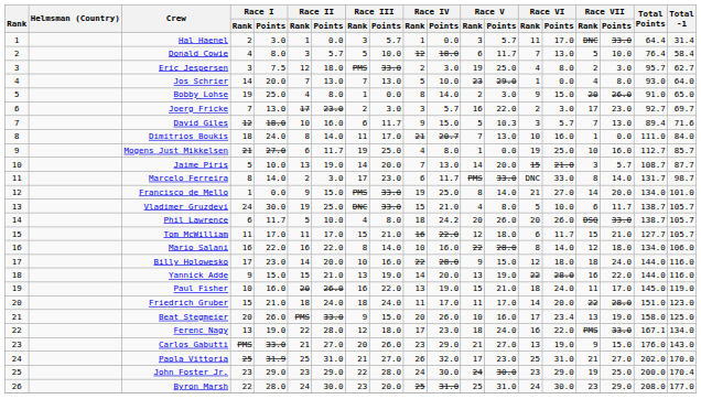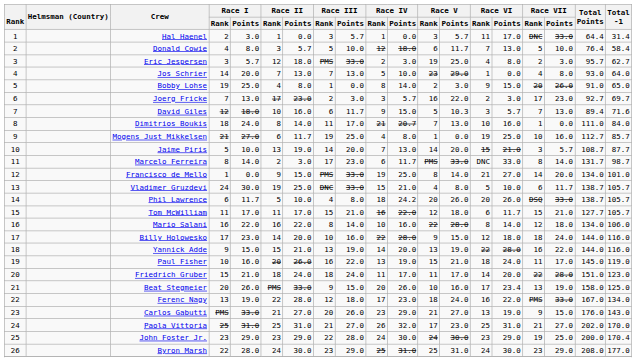 <table class="wikitable" style="text-align:right; font-size:90%">
 <tr>
 <th rowspan="2"><br>Rank</th>
 <th rowspan="2">Helmsman (Country)</th>
 <th rowspan="2">Crew</th>
 <th colspan="2">Race I</th>
 <th colspan="2">Race II</th>
 <th colspan="2">Race III</th>
 <th colspan="2">Race IV</th>
 <th colspan="2">Race V</th>
 <th colspan="2">Race VI</th>
 <th colspan="2">Race VII</th>
 <th rowspan="2">Total <br>Points <br> </th>
 <th rowspan="2">Total<br>-1<br> </th>
 </tr>
 <tr>
 <th>Rank</th>
 <th>Points</th>
 <th>Rank</th>
 <th>Points</th>
 <th>Rank</th>
 <th>Points</th>
 <th>Rank</th>
 <th>Points</th>
 <th>Rank</th>
 <th>Points</th>
 <th>Rank</th>
 <th>Points</th>
 <th>Rank</th>
 <th>Points</th>
 </tr>
 <tr style="vertical-align:top;">
 <td align=center>1</td>
 <td align=left></td>
 <td><a href='#'>Hal Haenel</a> </td>
 <td>2</td>
 <td>3.0</td>
 <td>1</td>
 <td>0.0</td>
 <td>3</td>
 <td>5.7</td>
 <td>1</td>
 <td>0.0</td>
 <td>3</td>
 <td>5.7</td>
 <td>11</td>
 <td>17.0</td>
 <td><s>DNC</s></td>
 <td><s>33.0</s></td>
 <td>64.4</td>
 <td>31.4</td>
 </tr>
 <tr>
 <td align=center>2</td>
 <td align=left></td>
 <td><a href='#'>Donald Cowie</a> </td>
 <td>4</td>
 <td>8.0</td>
 <td>3</td>
 <td>5.7</td>
 <td>5</td>
 <td>10.0</td>
 <td><s>12</s></td>
 <td><s>18.0</s></td>
 <td>6</td>
 <td>11.7</td>
 <td>7</td>
 <td>13.0</td>
 <td>5</td>
 <td>10.0</td>
 <td>76.4</td>
 <td>58.4</td>
 </tr>
 <tr>
 <td align=center>3</td>
 <td align=left></td>
 <td><a href='#'>Eric Jespersen</a> </td>
 <td>3</td>
-<td>7.5</td>
+<td>5.7</td>
 <td>12</td>
 <td>18.0</td>
 <td><s>PMS</s></td>
 <td><s>33.0</s></td>
 <td>2</td>
 <td>3.0</td>
 <td>19</td>
 <td>25.0</td>
 <td>4</td>
 <td>8.0</td>
 <td>2</td>
 <td>3.0</td>
 <td>95.7</td>
 <td>62.7</td>
 </tr>
 <tr>
 <td align=center>4</td>
 <td align=left></td>
 <td><a href='#'>Jos Schrier</a> </td>
 <td>14</td>
 <td>20.0</td>
 <td>7</td>
 <td>13.0</td>
 <td>7</td>
 <td>13.0</td>
 <td>5</td>
 <td>10.0</td>
 <td><s>23</s></td>
 <td><s>29.0</s></td>
 <td>1</td>
 <td>0.0</td>
 <td>4</td>
 <td>8.0</td>
 <td>93.0</td>
 <td>64.0</td>
 </tr>
 <tr>
 <td align=center>5</td>
 <td align=left></td>
 <td><a href='#'>Bobby Lohse</a> </td>
 <td>19</td>
 <td>25.0</td>
 <td>4</td>
 <td>8.0</td>
 <td>1</td>
 <td>0.0</td>
 <td>8</td>
 <td>14.0</td>
 <td>2</td>
 <td>3.0</td>
 <td>9</td>
 <td>15.0</td>
 <td><s>20</s></td>
 <td><s>26.0</s></td>
 <td>91.0</td>
 <td>65.0</td>
 </tr>
 <tr>
 <td align=center>6</td>
 <td align=left></td>
 <td><a href='#'>Joerg Fricke</a> </td>
 <td>7</td>
 <td>13.0</td>
 <td><s>17</s></td>
 <td><s>23.0</s></td>
 <td>2</td>
 <td>3.0</td>
 <td>3</td>
 <td>5.7</td>
 <td>16</td>
 <td>22.0</td>
 <td>2</td>
 <td>3.0</td>
 <td>17</td>
 <td>23.0</td>
 <td>92.7</td>
 <td>69.7</td>
 </tr>
 <tr>
 <td align=center>7</td>
 <td align=left></td>
 <td><a href='#'>David Giles</a> </td>
 <td><s>12</s></td>
 <td><s>18.0</s></td>
 <td>10</td>
 <td>16.0</td>
 <td>6</td>
 <td>11.7</td>
 <td>9</td>
 <td>15.0</td>
 <td>5</td>
 <td>10.3</td>
 <td>3</td>
 <td>5.7</td>
 <td>7</td>
 <td>13.0</td>
 <td>89.4</td>
 <td>71.6</td>
 </tr>
 <tr>
 <td align=center>8</td>
 <td align=left></td>
 <td><a href='#'>Dimitrios Boukis</a> </td>
 <td>18</td>
 <td>24.0</td>
 <td>8</td>
 <td>14.0</td>
 <td>11</td>
 <td>17.0</td>
 <td><s>21</s></td>
 <td><s>20.7</s></td>
 <td>7</td>
 <td>13.0</td>
 <td>10</td>
 <td>16.0</td>
 <td>1</td>
 <td>0.0</td>
 <td>111.0</td>
 <td>84.0</td>
 </tr>
 <tr>
 <td align=center>9</td>
 <td align=left></td>
 <td><a href='#'>Mogens Just Mikkelsen</a> </td>
 <td><s>21</s></td>
 <td><s>27.0</s></td>
 <td>6</td>
 <td>11.7</td>
 <td>19</td>
 <td>25.0</td>
 <td>4</td>
 <td>8.0</td>
 <td>1</td>
 <td>0.0</td>
 <td>19</td>
 <td>25.0</td>
 <td>10</td>
 <td>16.0</td>
 <td>112.7</td>
 <td>85.7</td>
 </tr>
 <tr>
 <td align=center>10</td>
 <td align=left></td>
 <td><a href='#'>Jaime Piris</a> </td>
 <td>5</td>
 <td>10.0</td>
 <td>13</td>
 <td>19.0</td>
 <td>14</td>
 <td>20.0</td>
 <td>7</td>
 <td>13.0</td>
 <td>14</td>
 <td>20.0</td>
 <td><s>15</s></td>
 <td><s>21.0</s></td>
 <td>3</td>
 <td>5.7</td>
 <td>108.7</td>
 <td>87.7</td>
 </tr>
 <tr>
 <td align=center>11</td>
 <td align=left></td>
 <td><a href='#'>Marcelo Ferreira</a> </td>
 <td>8</td>
 <td>14.0</td>
 <td>2</td>
 <td>3.0</td>
 <td>17</td>
 <td>23.0</td>
 <td>6</td>
 <td>11.7</td>
 <td><s>PMS</s></td>
 <td><s>33.0</s></td>
 <td>DNC</td>
 <td>33.0</td>
 <td>8</td>
 <td>14.0</td>
 <td>131.7</td>
 <td>98.7</td>
 </tr>
 <tr>
 <td align=center>12</td>
 <td align=left></td>
 <td><a href='#'>Francisco de Mello</a> </td>
 <td>1</td>
 <td>0.0</td>
 <td>9</td>
 <td>15.0</td>
 <td><s>PMS</s></td>
 <td><s>33.0</s></td>
 <td>19</td>
 <td>25.0</td>
 <td>8</td>
 <td>14.0</td>
 <td>21</td>
 <td>27.0</td>
 <td>14</td>
 <td>20.0</td>
 <td>134.0</td>
 <td>101.0</td>
 </tr>
 <tr>
 <td align=center>13</td>
 <td align=left></td>
 <td><a href='#'>Vladimer Gruzdevi</a> </td>
 <td>24</td>
 <td>30.0</td>
 <td>19</td>
 <td>25.0</td>
 <td><s>DNC</s></td>
 <td><s>33.0</s></td>
 <td>15</td>
 <td>21.0</td>
 <td>4</td>
 <td>8.0</td>
 <td>5</td>
 <td>10.0</td>
 <td>6</td>
 <td>11.7</td>
 <td>138.7</td>
 <td>105.7</td>
 </tr>
 <tr>
 <td align=center>14</td>
 <td align=left></td>
 <td><a href='#'>Phil Lawrence</a> </td>
 <td>6</td>
 <td>11.7</td>
 <td>5</td>
 <td>10.0</td>
 <td>4</td>
 <td>8.0</td>
 <td>18</td>
 <td>24.2</td>
 <td>20</td>
 <td>26.0</td>
 <td>20</td>
 <td>26.0</td>
 <td><s>DSQ</s></td>
 <td><s>33.0</s></td>
 <td>138.7</td>
 <td>105.7</td>
 </tr>
 <tr>
 <td align=center>15</td>
 <td align=left></td>
 <td><a href='#'>Tom McWilliam</a> </td>
 <td>11</td>
 <td>17.0</td>
 <td>11</td>
 <td>17.0</td>
 <td>15</td>
 <td>21.0</td>
 <td><s>16</s></td>
 <td><s>22.0</s></td>
 <td>12</td>
 <td>18.0</td>
 <td>6</td>
 <td>11.7</td>
 <td>15</td>
 <td>21.0</td>
 <td>127.7</td>
 <td>105.7</td>
 </tr>
 <tr>
 <td align=center>16</td>
 <td align=left></td>
 <td><a href='#'>Mario Salani</a> </td>
 <td>16</td>
 <td>22.0</td>
 <td>16</td>
 <td>22.0</td>
 <td>8</td>
 <td>14.0</td>
 <td>10</td>
 <td>16.0</td>
 <td><s>22</s></td>
 <td><s>28.0</s></td>
 <td>8</td>
 <td>14.0</td>
 <td>12</td>
 <td>18.0</td>
 <td>134.0</td>
 <td>106.0</td>
 </tr>
 <tr>
 <td align=center>17</td>
 <td align=left></td>
 <td><a href='#'>Billy Holowesko</a> </td>
 <td>17</td>
 <td>23.0</td>
 <td>14</td>
 <td>20.0</td>
 <td>10</td>
 <td>16.0</td>
 <td><s>22</s></td>
 <td><s>28.0</s></td>
 <td>9</td>
 <td>15.0</td>
 <td>12</td>
 <td>18.0</td>
 <td>18</td>
 <td>24.0</td>
 <td>144.0</td>
 <td>116.0</td>
 </tr>
 <tr>
 <td align=center>18</td>
 <td align=left></td>
 <td><a href='#'>Yannick Adde</a> </td>
 <td>9</td>
 <td>15.0</td>
 <td>15</td>
 <td>21.0</td>
 <td>13</td>
 <td>19.0</td>
 <td>14</td>
 <td>20.0</td>
 <td>13</td>
 <td>19.0</td>
 <td><s>22</s></td>
 <td><s>28.0</s></td>
 <td>16</td>
 <td>22.0</td>
 <td>144.0</td>
 <td>116.0</td>
 </tr>
 <tr>
 <td align=center>19</td>
 <td align=left></td>
 <td><a href='#'>Paul Fisher</a> </td>
 <td>10</td>
 <td>16.0</td>
 <td><s>20</s></td>
 <td><s>26.0</s></td>
 <td>16</td>
 <td>22.0</td>
 <td>13</td>
 <td>19.0</td>
 <td>15</td>
 <td>21.0</td>
 <td>18</td>
 <td>24.0</td>
 <td>11</td>
 <td>17.0</td>
 <td>145.0</td>
 <td>119.0</td>
 </tr>
 <tr>
 <td align=center>20</td>
 <td align=left></td>
 <td><a href='#'>Friedrich Gruber</a> </td>
 <td>15</td>
 <td>21.0</td>
 <td>18</td>
 <td>24.0</td>
 <td>18</td>
 <td>24.0</td>
 <td>11</td>
 <td>17.0</td>
 <td>11</td>
 <td>17.0</td>
 <td>14</td>
 <td>20.0</td>
 <td><s>22</s></td>
 <td><s>28.0</s></td>
 <td>151.0</td>
 <td>123.0</td>
 </tr>
 <tr>
 <td align=center>21</td>
 <td align=left></td>
 <td><a href='#'>Beat Stegmeier</a> </td>
 <td>20</td>
 <td>26.0</td>
 <td><s>PMS</s></td>
 <td><s>33.0</s></td>
 <td>9</td>
 <td>15.0</td>
 <td>20</td>
 <td>26.0</td>
 <td>10</td>
 <td>16.0</td>
 <td>17</td>
 <td>23.4</td>
 <td>13</td>
 <td>19.0</td>
 <td>158.0</td>
 <td>125.0</td>
 </tr>
 <tr>
 <td align=center>22</td>
 <td align=left></td>
 <td><a href='#'>Ferenc Nagy</a> </td>
 <td>13</td>
 <td>19.0</td>
 <td>22</td>
 <td>28.0</td>
 <td>12</td>
 <td>18.0</td>
 <td>17</td>
 <td>23.0</td>
 <td>18</td>
 <td>24.0</td>
 <td>16</td>
 <td>22.0</td>
 <td><s>PMS</s></td>
 <td><s>33.0</s></td>
-<td>167.1</td>
+<td>167.0</td>
 <td>134.0</td>
 </tr>
 <tr>
 <td align=center>23</td>
 <td align=left></td>
 <td><a href='#'>Carlos Gabutti</a> </td>
 <td><s>PMS</s></td>
 <td><s>33.0</s></td>
 <td>21</td>
 <td>27.0</td>
 <td>20</td>
 <td>26.0</td>
 <td>23</td>
 <td>29.0</td>
 <td>21</td>
 <td>27.0</td>
 <td>13</td>
 <td>19.0</td>
 <td>9</td>
 <td>15.0</td>
 <td>176.0</td>
 <td>143.0</td>
 </tr>
 <tr>
 <td align=center>24</td>
 <td align=left></td>
 <td><a href='#'>Paola Vittoria</a> </td>
 <td><s>25</s></td>
-<td><s>31.9</s></td>
+<td><s>31.0</s></td>
 <td>25</td>
 <td>31.0</td>
 <td>21</td>
 <td>27.0</td>
 <td>26</td>
 <td>32.0</td>
 <td>17</td>
 <td>23.0</td>
 <td>25</td>
 <td>31.0</td>
 <td>21</td>
 <td>27.0</td>
 <td>202.0</td>
 <td>170.0</td>
 </tr>
 <tr>
 <td align=center>25</td>
 <td align=left></td>
 <td><a href='#'>John Foster Jr.</a> </td>
 <td>23</td>
 <td>29.0</td>
 <td>23</td>
 <td>29.0</td>
 <td>22</td>
 <td>28.0</td>
 <td>24</td>
 <td>30.0</td>
 <td><s>24</s></td>
 <td><s>30.0</s></td>
 <td>23</td>
 <td>29.0</td>
 <td>19</td>
 <td>25.0</td>
 <td>200.0</td>
 <td>170.4</td>
 </tr>
 <tr>
 <td align=center>26</td>
 <td align=left></td>
 <td><a href='#'>Byron Marsh</a> </td>
 <td>22</td>
 <td>28.0</td>
 <td>24</td>
 <td>30.0</td>
 <td>23</td>
-<td>20.0</td>
+<td>29.0</td>
 <td><s>25</s></td>
 <td><s>31.0</s></td>
 <td>25</td>
 <td>31.0</td>
 <td>24</td>
 <td>30.0</td>
 <td>23</td>
 <td>29.0</td>
 <td>208.0</td>
 <td>177.0</td>
 </tr>
 <tr>
 </tr>
 <tr>
 </tr>
 </table>
